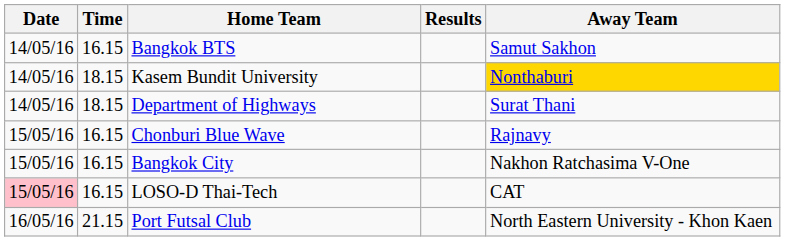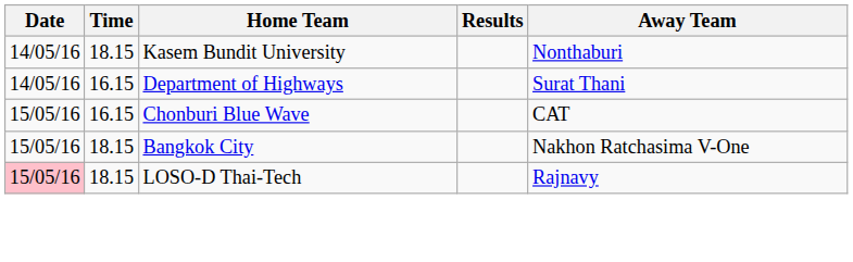 <table class="wikitable">
 <tr>
 <th>Date</th>
 <th>Time</th>
 <th width="250pt">Home Team</th>
 <th>Results</th>
 <th width="250pt">Away Team</th>
 </tr>
 <tr>
 <td>14/05/16</td>
-<td>16.15</td>
-<td><a href='#'>Bangkok BTS</a></td>
+<td>18.15</td>
+<td>Kasem Bundit University</td>
 <td></td>
-<td><a href='#'>Samut Sakhon</a></td>
+<td><a href='#'>Nonthaburi</a></td>
 </tr>
 <tr>
 <td>14/05/16</td>
-<td>18.15</td>
-<td>Kasem Bundit University</td>
-<td></td>
-<td style="background: gold;"><a href='#'>Nonthaburi</a></td>
-</tr>
-<tr>
-<td>14/05/16</td>
-<td>18.15</td>
+<td>16.15</td>
 <td><a href='#'>Department of Highways</a></td>
 <td></td>
 <td><a href='#'>Surat Thani</a></td>
 </tr>
 <tr>
 <td>15/05/16</td>
 <td>16.15</td>
 <td><a href='#'>Chonburi Blue Wave</a></td>
 <td></td>
-<td><a href='#'>Rajnavy</a></td>
+<td>CAT</td>
 </tr>
 <tr>
 <td>15/05/16</td>
-<td>16.15</td>
+<td>18.15</td>
 <td><a href='#'>Bangkok City</a></td>
 <td></td>
 <td>Nakhon Ratchasima V-One</td>
 </tr>
 <tr>
 <td style="background: pink;">15/05/16</td>
-<td>16.15</td>
+<td>18.15</td>
 <td>LOSO-D Thai-Tech</td>
 <td></td>
-<td>CAT</td>
-</tr>
-<tr>
-<td>16/05/16</td>
-<td>21.15</td>
-<td><a href='#'>Port Futsal Club</a></td>
-<td></td>
-<td>North Eastern University - Khon Kaen</td>
+<td><a href='#'>Rajnavy</a></td>
 </tr>
 </table>
